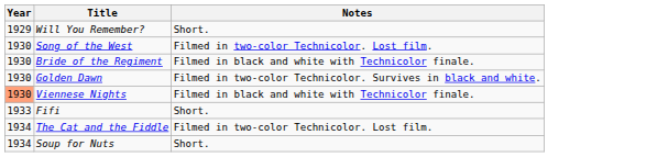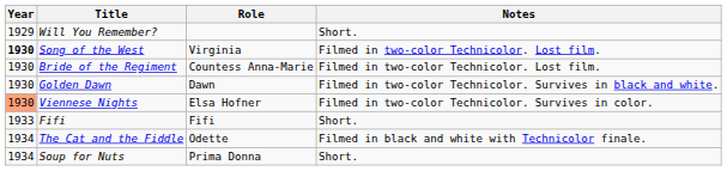 <table class=wikitable>
 <tr>
 <th>Year</th>
 <th>Title</th>
+<th>Role</th>
 <th>Notes</th>
 </tr>
 <tr>
 <td>1929</td>
 <td><em>Will You Remember?</em></td>
+<td></td>
 <td>Short.</td>
 </tr>
 <tr>
-<td>1930</td>
+<td><strong>1930</strong></td>
 <td><em><a href='#'>Song of the West</a></em></td>
+<td>Virginia</td>
 <td>Filmed in <a href='#'>two-color Technicolor</a>.  <a href='#'>Lost film</a>.</td>
 </tr>
 <tr>
 <td>1930</td>
 <td><em><a href='#'>Bride of the Regiment</a></em></td>
-<td>Filmed in black and white with <a href='#'>Technicolor</a> finale.</td>
+<td>Countess Anna-Marie</td>
+<td>Filmed in two-color Technicolor.  Lost film.</td>
 </tr>
 <tr>
 <td>1930</td>
 <td><em><a href='#'>Golden Dawn</a></em></td>
+<td>Dawn</td>
 <td>Filmed in two-color Technicolor. Survives in <a href='#'>black and white</a>.</td>
 </tr>
 <tr>
 <td style="background: lightsalmon;">1930</td>
 <td><em><a href='#'>Viennese Nights</a></em></td>
-<td>Filmed in black and white with <a href='#'>Technicolor</a> finale.</td>
+<td>Elsa Hofner</td>
+<td>Filmed in two-color Technicolor. Survives in color.</td>
 </tr>
 <tr>
 <td>1933</td>
 <td><em>Fifi</em></td>
+<td>Fifi</td>
 <td>Short.</td>
 </tr>
 <tr>
 <td>1934</td>
 <td><em><a href='#'>The Cat and the Fiddle</a></em></td>
-<td>Filmed in two-color Technicolor.  Lost film.</td>
+<td>Odette</td>
+<td>Filmed in black and white with <a href='#'>Technicolor</a> finale.</td>
 </tr>
 <tr>
 <td>1934</td>
 <td><em>Soup for Nuts</em></td>
+<td>Prima Donna</td>
 <td>Short.</td>
 </tr>
 </table>
